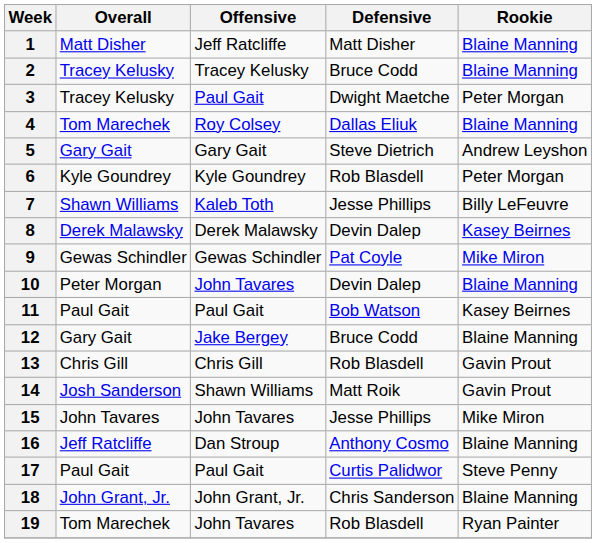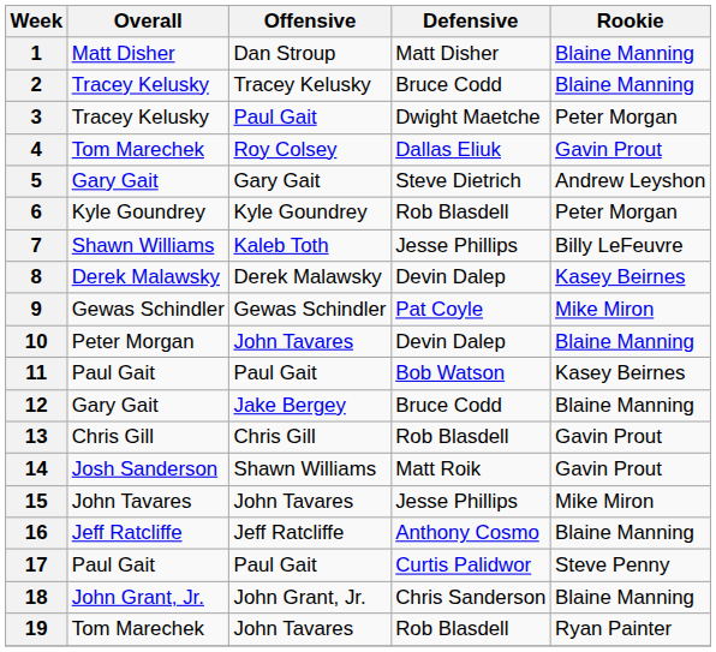 <table class="wikitable">
 <tr>
 <th>Week</th>
 <th>Overall</th>
 <th>Offensive</th>
 <th>Defensive</th>
 <th>Rookie</th>
 </tr>
 <tr>
 <th>1</th>
 <td><a href='#'>Matt Disher</a></td>
-<td>Jeff Ratcliffe</td>
+<td>Dan Stroup</td>
 <td>Matt Disher</td>
 <td><a href='#'>Blaine Manning</a></td>
 </tr>
 <tr>
 <th>2</th>
 <td><a href='#'>Tracey Kelusky</a></td>
 <td>Tracey Kelusky</td>
 <td>Bruce Codd</td>
 <td><a href='#'>Blaine Manning</a></td>
 </tr>
 <tr>
 <th>3</th>
 <td>Tracey Kelusky</td>
 <td><a href='#'>Paul Gait</a></td>
 <td>Dwight Maetche</td>
 <td>Peter Morgan</td>
 </tr>
 <tr>
 <th>4</th>
 <td><a href='#'>Tom Marechek</a></td>
 <td><a href='#'>Roy Colsey</a></td>
 <td><a href='#'>Dallas Eliuk</a></td>
-<td><a href='#'>Blaine Manning</a></td>
+<td><a href='#'>Gavin Prout</a></td>
 </tr>
 <tr>
 <th>5</th>
 <td><a href='#'>Gary Gait</a></td>
 <td>Gary Gait</td>
 <td>Steve Dietrich</td>
 <td>Andrew Leyshon</td>
 </tr>
 <tr>
 <th>6</th>
 <td>Kyle Goundrey</td>
 <td>Kyle Goundrey</td>
 <td>Rob Blasdell</td>
 <td>Peter Morgan</td>
 </tr>
 <tr>
 <th>7</th>
 <td><a href='#'>Shawn Williams</a></td>
 <td><a href='#'>Kaleb Toth</a></td>
 <td>Jesse Phillips</td>
 <td>Billy LeFeuvre</td>
 </tr>
 <tr>
 <th>8</th>
 <td><a href='#'>Derek Malawsky</a></td>
 <td>Derek Malawsky</td>
 <td>Devin Dalep</td>
 <td><a href='#'>Kasey Beirnes</a></td>
 </tr>
 <tr>
 <th>9</th>
 <td>Gewas Schindler</td>
 <td>Gewas Schindler</td>
 <td><a href='#'>Pat Coyle</a></td>
 <td><a href='#'>Mike Miron</a></td>
 </tr>
 <tr>
 <th>10</th>
 <td>Peter Morgan</td>
 <td><a href='#'>John Tavares</a></td>
 <td>Devin Dalep</td>
 <td><a href='#'>Blaine Manning</a></td>
 </tr>
 <tr>
 <th>11</th>
 <td>Paul Gait</td>
 <td>Paul Gait</td>
 <td><a href='#'>Bob Watson</a></td>
 <td>Kasey Beirnes</td>
 </tr>
 <tr>
 <th>12</th>
 <td>Gary Gait</td>
 <td><a href='#'>Jake Bergey</a></td>
 <td>Bruce Codd</td>
 <td>Blaine Manning</td>
 </tr>
 <tr>
 <th>13</th>
 <td>Chris Gill</td>
 <td>Chris Gill</td>
 <td>Rob Blasdell</td>
 <td>Gavin Prout</td>
 </tr>
 <tr>
 <th>14</th>
 <td><a href='#'>Josh Sanderson</a></td>
 <td>Shawn Williams</td>
 <td>Matt Roik</td>
 <td>Gavin Prout</td>
 </tr>
 <tr>
 <th>15</th>
 <td>John Tavares</td>
 <td>John Tavares</td>
 <td>Jesse Phillips</td>
 <td>Mike Miron</td>
 </tr>
 <tr>
 <th>16</th>
 <td><a href='#'>Jeff Ratcliffe</a></td>
-<td>Dan Stroup</td>
+<td>Jeff Ratcliffe</td>
 <td><a href='#'>Anthony Cosmo</a></td>
 <td>Blaine Manning</td>
 </tr>
 <tr>
 <th>17</th>
 <td>Paul Gait</td>
 <td>Paul Gait</td>
 <td><a href='#'>Curtis Palidwor</a></td>
 <td>Steve Penny</td>
 </tr>
 <tr>
 <th>18</th>
 <td><a href='#'>John Grant, Jr.</a></td>
 <td>John Grant, Jr.</td>
 <td>Chris Sanderson</td>
 <td>Blaine Manning</td>
 </tr>
 <tr>
 <th>19</th>
 <td>Tom Marechek</td>
 <td>John Tavares</td>
 <td>Rob Blasdell</td>
 <td>Ryan Painter</td>
 </tr>
 <tr>
 </tr>
 </table>
